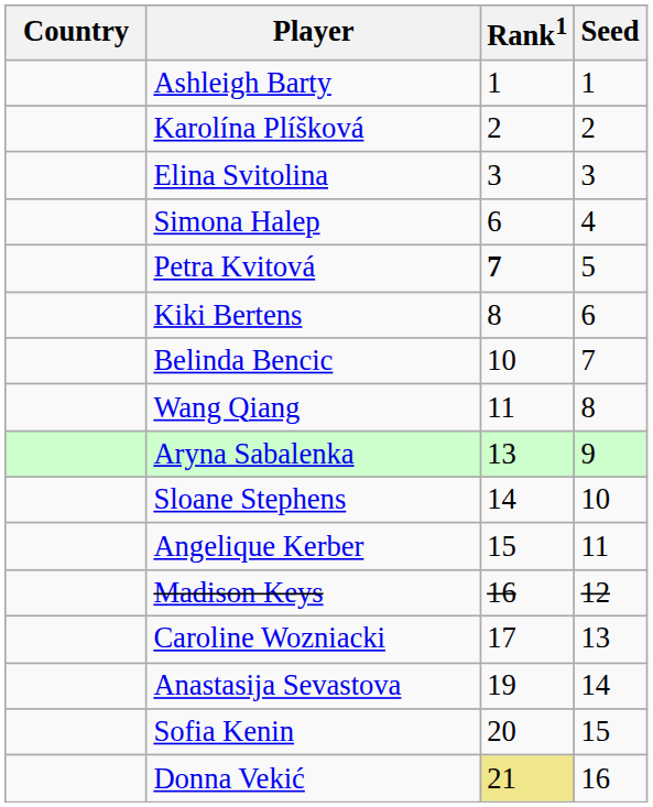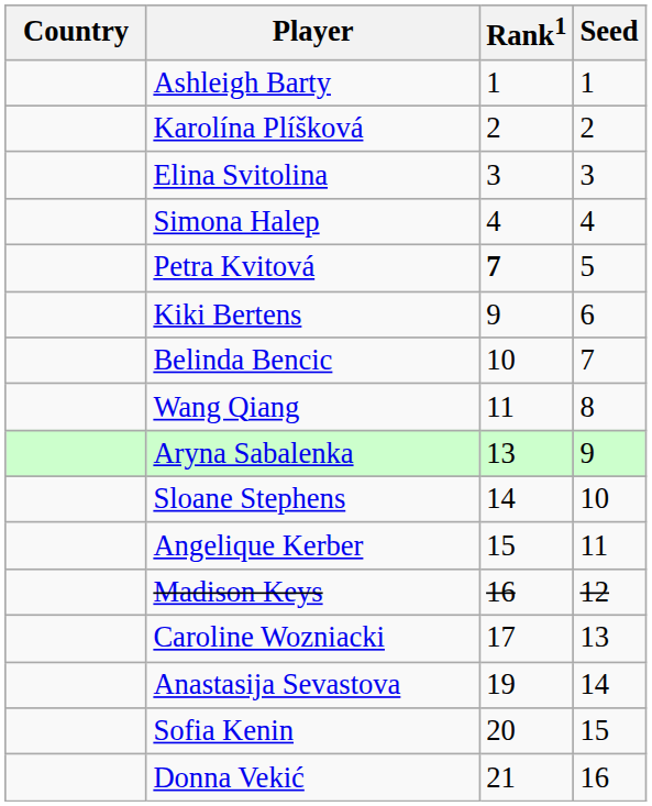 <table class="sortable wikitable">
 <tr>
 <th style="width:70px;">Country</th>
 <th style="width:175px;">Player</th>
 <th>Rank<sup>1</sup></th>
 <th>Seed</th>
 </tr>
 <tr>
 <td></td>
 <td><a href='#'>Ashleigh Barty</a></td>
 <td>1</td>
 <td>1</td>
 </tr>
 <tr>
 <td></td>
 <td><a href='#'>Karolína Plíšková</a></td>
 <td>2</td>
 <td>2</td>
 </tr>
 <tr>
 <td></td>
 <td><a href='#'>Elina Svitolina</a></td>
 <td>3</td>
 <td>3</td>
 </tr>
 <tr>
 <td></td>
 <td><a href='#'>Simona Halep</a></td>
-<td>6</td>
+<td>4</td>
 <td>4</td>
 </tr>
 <tr>
 <td></td>
 <td><a href='#'>Petra Kvitová</a></td>
 <td><strong>7</strong></td>
 <td>5</td>
 </tr>
 <tr>
 <td></td>
 <td><a href='#'>Kiki Bertens</a></td>
-<td>8</td>
+<td>9</td>
 <td>6</td>
 </tr>
 <tr>
 <td></td>
 <td><a href='#'>Belinda Bencic</a></td>
 <td>10</td>
 <td>7</td>
 </tr>
 <tr>
 <td></td>
 <td><a href='#'>Wang Qiang</a></td>
 <td>11</td>
 <td>8</td>
 </tr>
 <tr style="background:#cfc;">
 <td></td>
 <td><a href='#'>Aryna Sabalenka</a></td>
 <td>13</td>
 <td>9</td>
 </tr>
 <tr>
 <td></td>
 <td><a href='#'>Sloane Stephens</a></td>
 <td>14</td>
 <td>10</td>
 </tr>
 <tr>
 <td></td>
 <td><a href='#'>Angelique Kerber</a></td>
 <td>15</td>
 <td>11</td>
 </tr>
 <tr>
 <td><s></s></td>
 <td><s><a href='#'>Madison Keys</a></s></td>
 <td><s>16</s></td>
 <td><s>12</s></td>
 </tr>
 <tr>
 <td></td>
 <td><a href='#'>Caroline Wozniacki</a></td>
 <td>17</td>
 <td>13</td>
 </tr>
 <tr>
 <td></td>
 <td><a href='#'>Anastasija Sevastova</a></td>
 <td>19</td>
 <td>14</td>
 </tr>
 <tr>
 <td></td>
 <td><a href='#'>Sofia Kenin</a></td>
 <td>20</td>
 <td>15</td>
 </tr>
 <tr>
 <td></td>
 <td><a href='#'>Donna Vekić</a></td>
-<td style="background: khaki;">21</td>
+<td>21</td>
 <td>16</td>
 </tr>
 </table>
